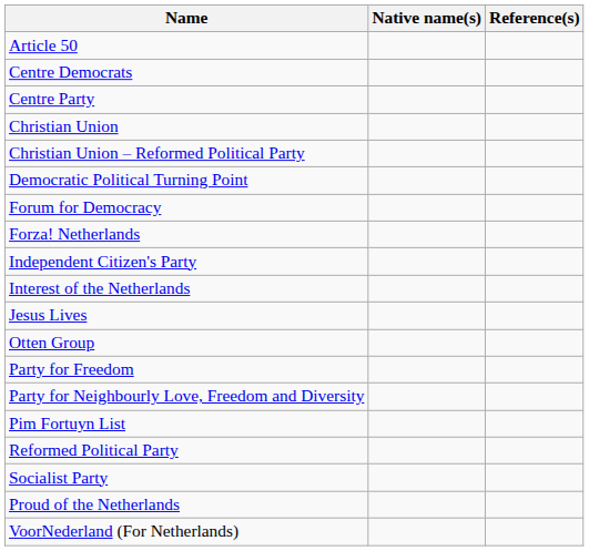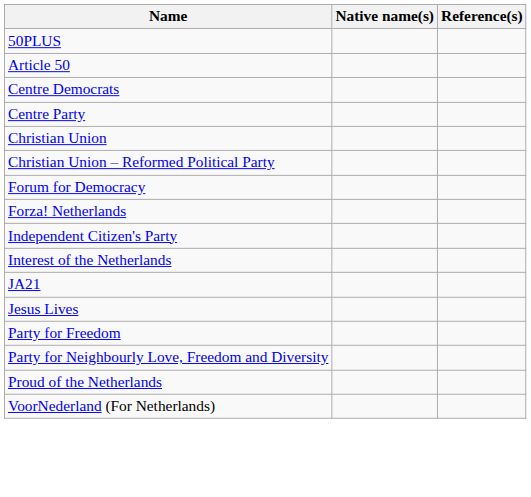 <table class="wikitable">
 <tr>
 <th>Name</th>
 <th>Native name(s)</th>
 <th>Reference(s)</th>
+</tr>
+<tr>
+<td><a href='#'>50PLUS</a></td>
+<td></td>
+<td></td>
 </tr>
 <tr>
 <td><a href='#'>Article 50</a></td>
 <td></td>
 <td></td>
 </tr>
 <tr>
 <td><a href='#'>Centre Democrats</a></td>
 <td></td>
 <td></td>
 </tr>
 <tr>
 <td><a href='#'>Centre Party</a></td>
 <td></td>
 <td></td>
 </tr>
 <tr>
 <td><a href='#'>Christian Union</a></td>
 <td></td>
 <td></td>
 </tr>
 <tr>
 <td><a href='#'>Christian Union – Reformed Political Party</a></td>
 <td></td>
 <td></td>
 </tr>
 <tr>
-<td><a href='#'>Democratic Political Turning Point</a></td>
-<td></td>
-<td></td>
-</tr>
-<tr>
 <td><a href='#'>Forum for Democracy</a></td>
 <td></td>
 <td></td>
 </tr>
 <tr>
 <td><a href='#'>Forza! Netherlands</a></td>
 <td></td>
 <td></td>
 </tr>
 <tr>
 <td><a href='#'>Independent Citizen's Party</a></td>
 <td></td>
 <td></td>
 </tr>
 <tr>
 <td><a href='#'>Interest of the Netherlands</a></td>
 <td></td>
 <td></td>
 </tr>
 <tr>
-<td><a href='#'>Jesus Lives</a></td>
+<td><a href='#'>JA21</a></td>
 <td></td>
 <td></td>
 </tr>
 <tr>
-<td><a href='#'>Otten Group</a></td>
+<td><a href='#'>Jesus Lives</a></td>
 <td></td>
 <td></td>
 </tr>
 <tr>
 <td><a href='#'>Party for Freedom</a></td>
 <td></td>
 <td></td>
 </tr>
 <tr>
 <td><a href='#'>Party for Neighbourly Love, Freedom and Diversity</a></td>
 <td></td>
 <td></td>
 </tr>
 <tr>
-<td><a href='#'>Pim Fortuyn List</a></td>
-<td></td>
-<td></td>
-</tr>
-<tr>
-<td><a href='#'>Reformed Political Party</a></td>
-<td></td>
-<td></td>
-</tr>
-<tr>
-<td><a href='#'>Socialist Party</a></td>
-<td></td>
-<td></td>
-</tr>
-<tr>
 <td><a href='#'>Proud of the Netherlands</a></td>
 <td></td>
 <td></td>
 </tr>
 <tr>
 <td><a href='#'>VoorNederland</a> (For Netherlands)</td>
 <td></td>
 <td></td>
 </tr>
 </table>
